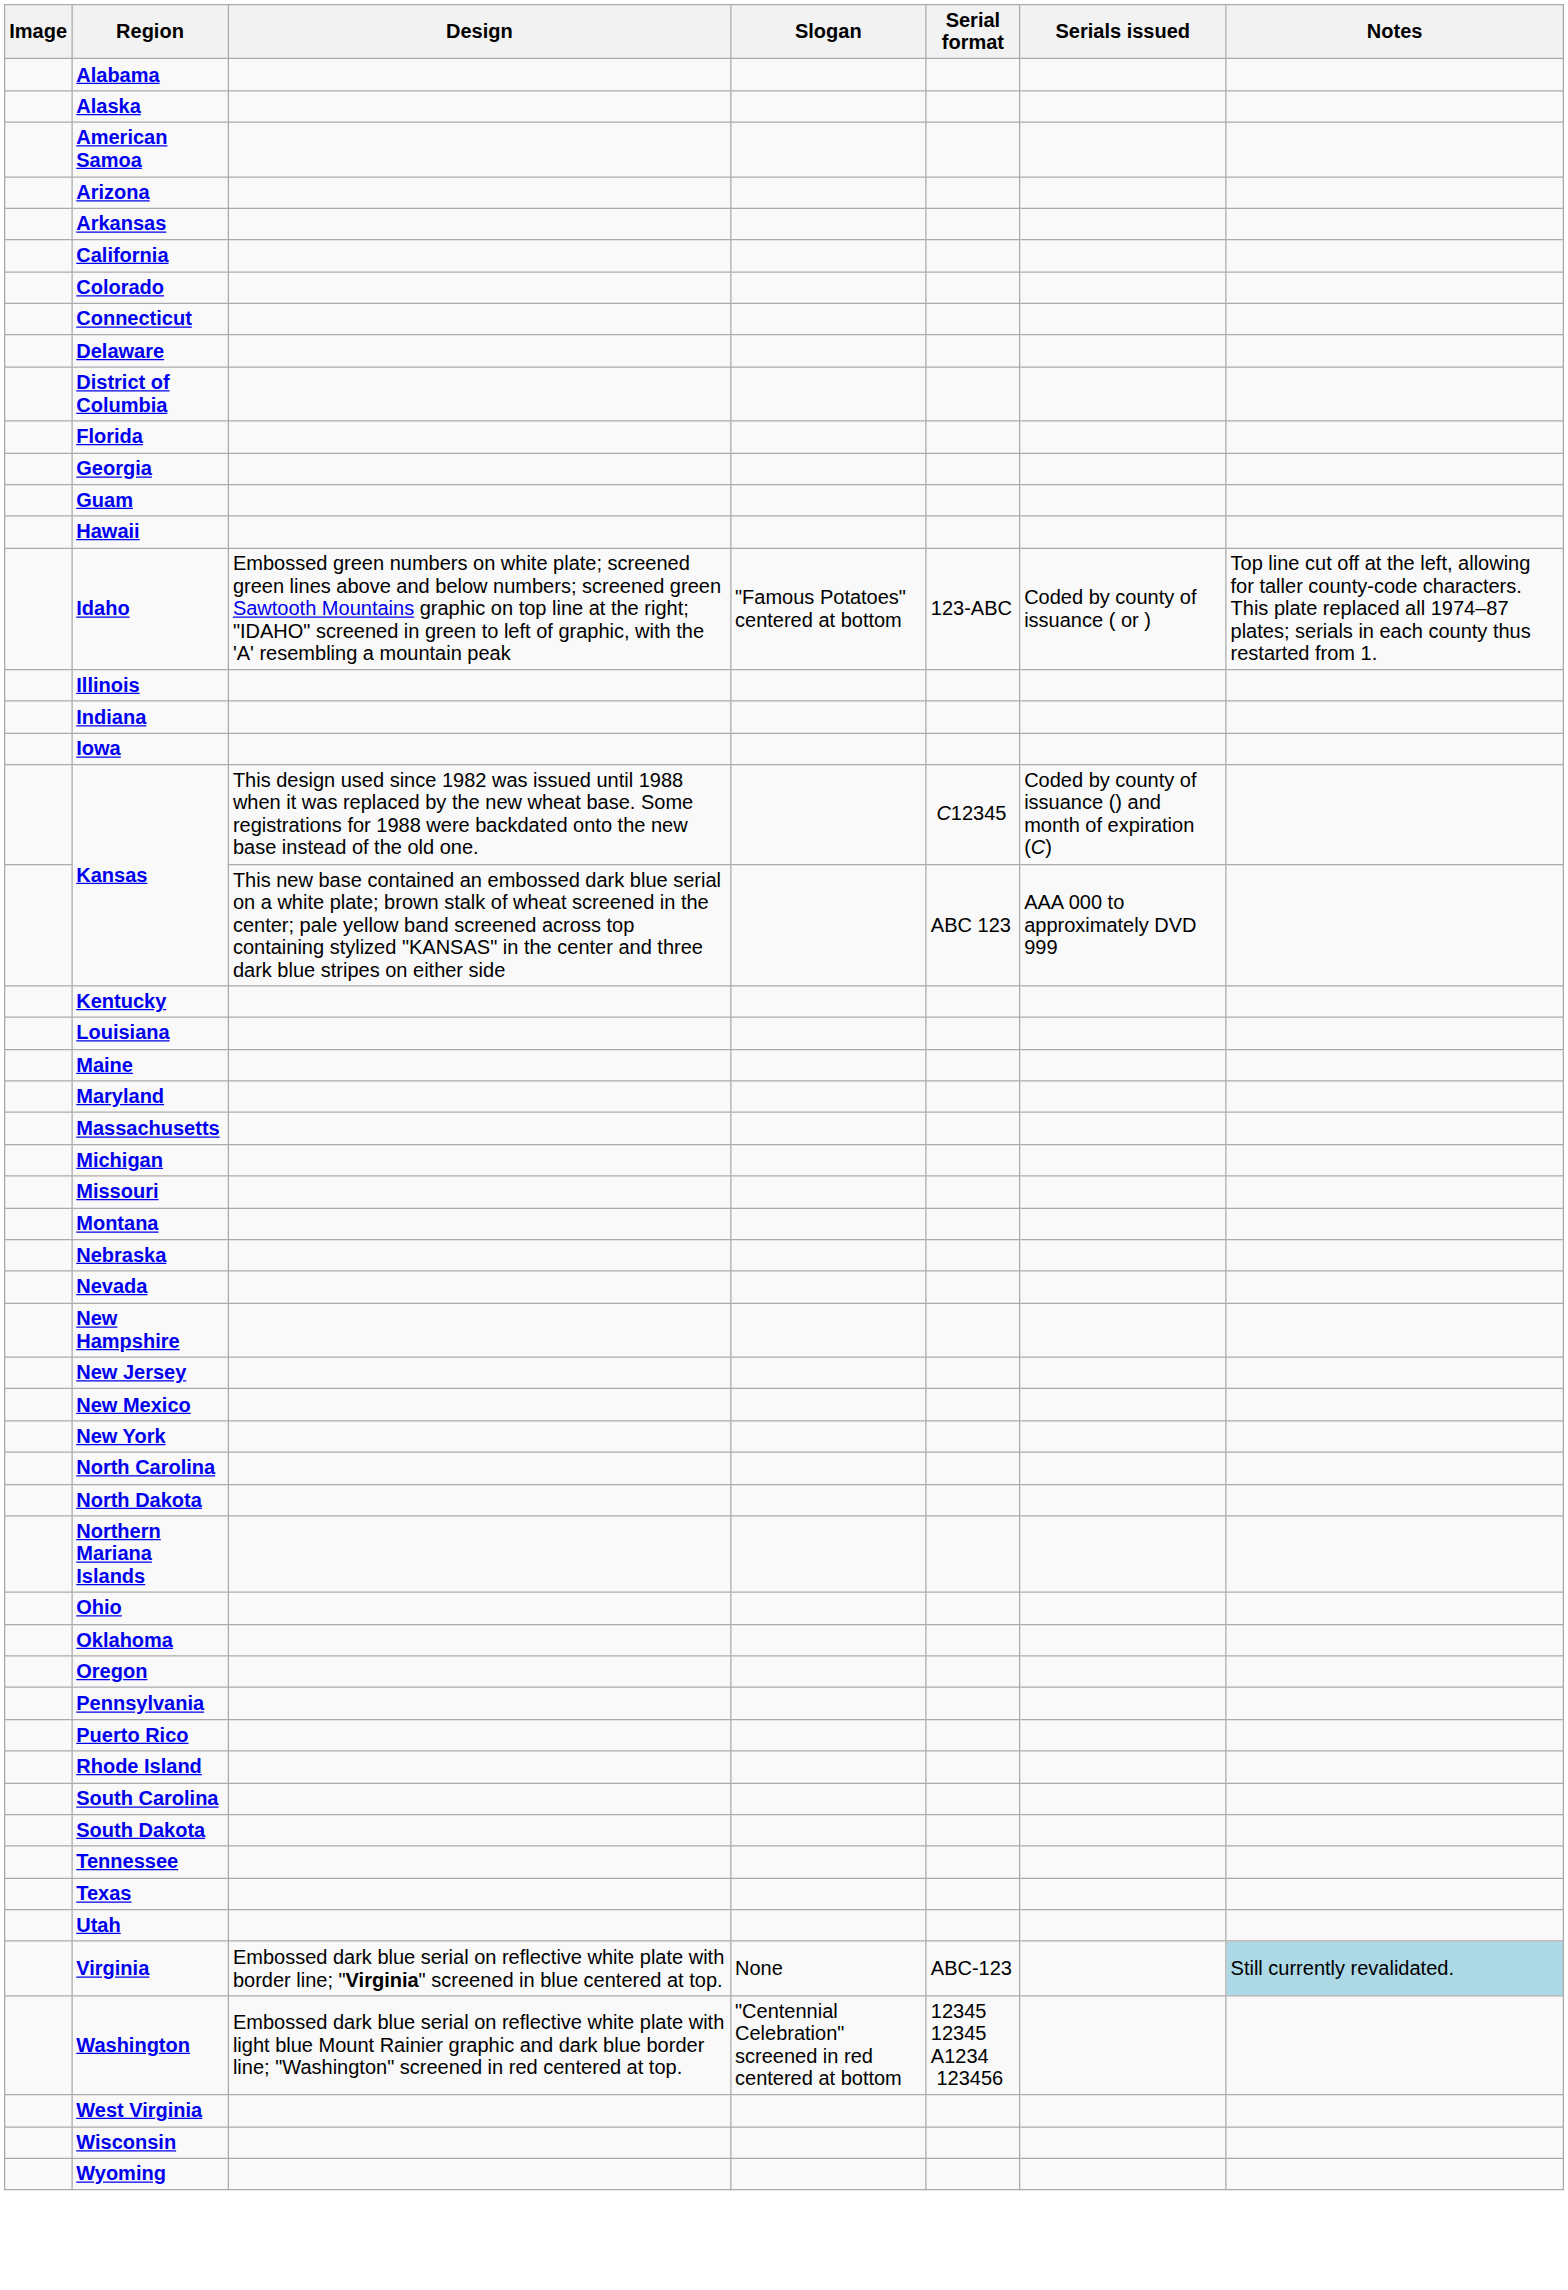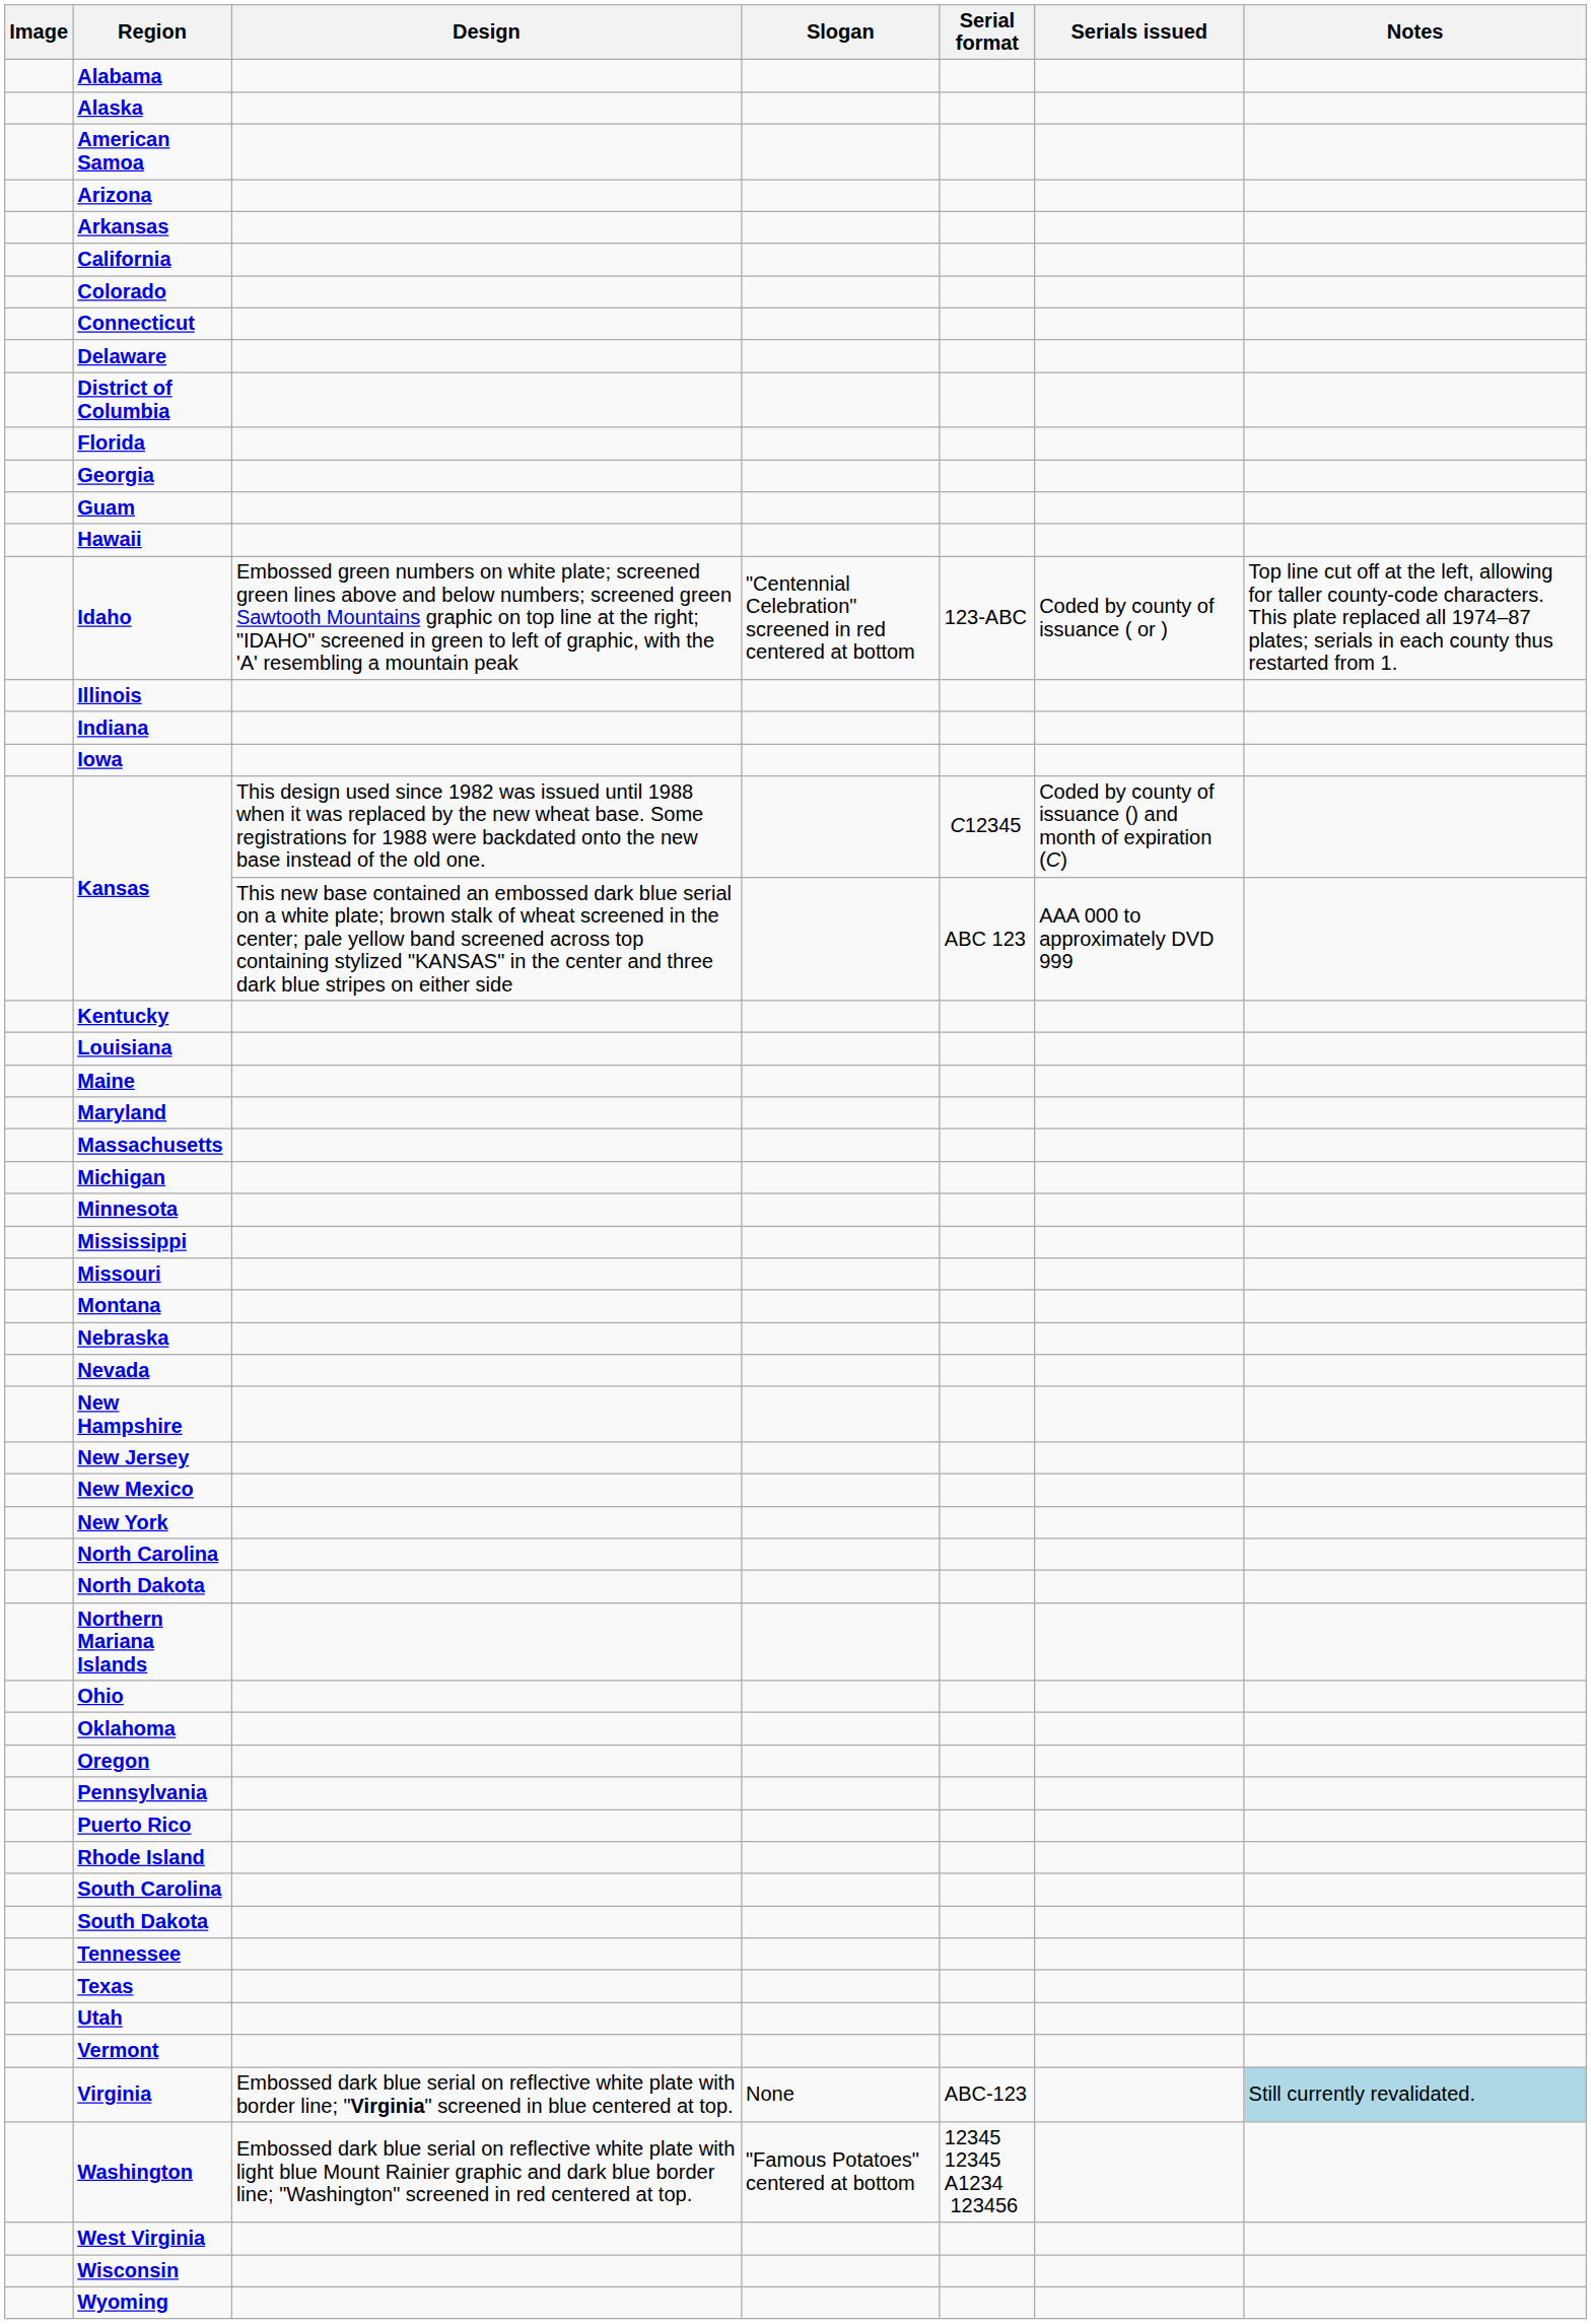 <table class="wikitable">
 <tr>
 <th>Image</th>
 <th>Region</th>
 <th>Design</th>
 <th>Slogan</th>
 <th>Serial format</th>
 <th>Serials issued</th>
 <th>Notes</th>
 </tr>
 <tr>
 <td></td>
 <td><strong><a href='#'>Alabama</a></strong></td>
 <td></td>
 <td></td>
 <td></td>
 <td></td>
 <td></td>
 </tr>
 <tr>
 <td></td>
 <td><strong><a href='#'>Alaska</a></strong></td>
 <td></td>
 <td></td>
 <td></td>
 <td></td>
 <td></td>
 </tr>
 <tr>
 <td></td>
 <td><strong><a href='#'>American Samoa</a></strong></td>
 <td></td>
 <td></td>
 <td></td>
 <td></td>
 <td></td>
 </tr>
 <tr>
 <td></td>
 <td><strong><a href='#'>Arizona</a></strong></td>
 <td></td>
 <td></td>
 <td></td>
 <td></td>
 <td></td>
 </tr>
 <tr>
 <td></td>
 <td><strong><a href='#'>Arkansas</a></strong></td>
 <td></td>
 <td></td>
 <td></td>
 <td></td>
 <td></td>
 </tr>
 <tr>
 <td></td>
 <td><strong><a href='#'>California</a></strong></td>
 <td></td>
 <td></td>
 <td></td>
 <td></td>
 <td></td>
 </tr>
 <tr>
 <td></td>
 <td><strong><a href='#'>Colorado</a></strong></td>
 <td></td>
 <td></td>
 <td></td>
 <td></td>
 <td></td>
 </tr>
 <tr>
 <td></td>
 <td><strong><a href='#'>Connecticut</a></strong></td>
 <td></td>
 <td></td>
 <td></td>
 <td></td>
 <td></td>
 </tr>
 <tr>
 <td></td>
 <td><strong><a href='#'>Delaware</a></strong></td>
 <td></td>
 <td></td>
 <td></td>
 <td></td>
 <td></td>
 </tr>
 <tr>
 <td></td>
 <td><strong><a href='#'>District of<br>Columbia</a></strong></td>
 <td></td>
 <td></td>
 <td></td>
 <td></td>
 <td></td>
 </tr>
 <tr>
 <td></td>
 <td><strong><a href='#'>Florida</a></strong></td>
 <td></td>
 <td></td>
 <td></td>
 <td></td>
 <td></td>
 </tr>
 <tr>
 <td></td>
 <td><strong><a href='#'>Georgia</a></strong></td>
 <td></td>
 <td></td>
 <td></td>
 <td></td>
 <td></td>
 </tr>
 <tr>
 <td></td>
 <td><strong><a href='#'>Guam</a></strong></td>
 <td></td>
 <td></td>
 <td></td>
 <td></td>
 <td></td>
 </tr>
 <tr>
 <td></td>
 <td><strong><a href='#'>Hawaii</a></strong></td>
 <td></td>
 <td></td>
 <td></td>
 <td></td>
 <td></td>
 </tr>
 <tr>
 <td></td>
 <td><strong><a href='#'>Idaho</a></strong></td>
 <td>Embossed green numbers on white plate; screened green lines above and below numbers; screened green <a href='#'>Sawtooth Mountains</a> graphic on top line at the right; "IDAHO" screened in green to left of graphic, with the 'A' resembling a mountain peak</td>
-<td>"Famous Potatoes" centered at bottom</td>
+<td>"Centennial Celebration" screened in red centered at bottom</td>
 <td>123-ABC</td>
 <td>Coded by county of issuance ( or )</td>
 <td>Top line cut off at the left, allowing for taller county-code characters. This plate replaced all 1974–87 plates; serials in each county thus restarted from 1.</td>
 </tr>
 <tr>
 <td></td>
 <td><strong><a href='#'>Illinois</a></strong></td>
 <td></td>
 <td></td>
 <td></td>
 <td></td>
 <td></td>
 </tr>
 <tr>
 <td></td>
 <td><strong><a href='#'>Indiana</a></strong></td>
 <td></td>
 <td></td>
 <td></td>
 <td></td>
 <td></td>
 </tr>
 <tr>
 <td></td>
 <td><strong><a href='#'>Iowa</a></strong></td>
 <td></td>
 <td></td>
 <td></td>
 <td></td>
 <td></td>
 </tr>
 <tr>
 <td></td>
 <td rowspan="2"><strong><a href='#'>Kansas</a></strong></td>
 <td>This design used since 1982 was issued until 1988 when it was replaced by the new wheat base. Some registrations for 1988 were backdated onto the new base instead of the old one.</td>
 <td></td>
 <td> <em>C</em>12345</td>
 <td>Coded by county of issuance () and month of expiration (<em>C</em>)</td>
 <td></td>
 </tr>
 <tr>
 <td></td>
 <td>This new base contained an embossed dark blue serial on a white plate; brown stalk of wheat screened in the center; pale yellow band screened across top containing stylized "KANSAS" in the center and three dark blue stripes on either side</td>
 <td></td>
 <td>ABC 123</td>
 <td>AAA 000 to approximately DVD 999</td>
 <td></td>
 </tr>
 <tr>
 <td></td>
 <td><strong><a href='#'>Kentucky</a></strong></td>
 <td></td>
 <td></td>
 <td></td>
 <td></td>
 <td></td>
 </tr>
 <tr>
 <td></td>
 <td><strong><a href='#'>Louisiana</a></strong></td>
 <td></td>
 <td></td>
 <td></td>
 <td></td>
 <td></td>
 </tr>
 <tr>
 <td></td>
 <td><strong><a href='#'>Maine</a></strong></td>
 <td></td>
 <td></td>
 <td></td>
 <td></td>
 <td></td>
 </tr>
 <tr>
 <td></td>
 <td><strong><a href='#'>Maryland</a></strong></td>
 <td></td>
 <td></td>
 <td></td>
 <td></td>
 <td></td>
 </tr>
 <tr>
 <td></td>
 <td><strong><a href='#'>Massachusetts</a></strong></td>
 <td></td>
 <td></td>
 <td></td>
 <td></td>
 <td></td>
 </tr>
 <tr>
 <td></td>
 <td><strong><a href='#'>Michigan</a></strong></td>
+<td></td>
+<td></td>
+<td></td>
+<td></td>
+<td></td>
+</tr>
+<tr>
+<td></td>
+<td><strong><a href='#'>Minnesota</a></strong></td>
+<td></td>
+<td></td>
+<td></td>
+<td></td>
+<td></td>
+</tr>
+<tr>
+<td></td>
+<td><strong><a href='#'>Mississippi</a></strong></td>
 <td></td>
 <td></td>
 <td></td>
 <td></td>
 <td></td>
 </tr>
 <tr>
 <td></td>
 <td><strong><a href='#'>Missouri</a></strong></td>
 <td></td>
 <td></td>
 <td></td>
 <td></td>
 <td></td>
 </tr>
 <tr>
 <td></td>
 <td><strong><a href='#'>Montana</a></strong></td>
 <td></td>
 <td></td>
 <td></td>
 <td></td>
 <td></td>
 </tr>
 <tr>
 <td></td>
 <td><strong><a href='#'>Nebraska</a></strong></td>
 <td></td>
 <td></td>
 <td></td>
 <td></td>
 <td></td>
 </tr>
 <tr>
 <td></td>
 <td><strong><a href='#'>Nevada</a></strong></td>
 <td></td>
 <td></td>
 <td></td>
 <td></td>
 <td></td>
 </tr>
 <tr>
 <td></td>
 <td><strong><a href='#'>New Hampshire</a></strong></td>
 <td></td>
 <td></td>
 <td></td>
 <td></td>
 <td></td>
 </tr>
 <tr>
 <td></td>
 <td><strong><a href='#'>New Jersey</a></strong></td>
 <td></td>
 <td></td>
 <td></td>
 <td></td>
 <td></td>
 </tr>
 <tr>
 <td></td>
 <td><strong><a href='#'>New Mexico</a></strong></td>
 <td></td>
 <td></td>
 <td></td>
 <td></td>
 <td></td>
 </tr>
 <tr>
 <td></td>
 <td><strong><a href='#'>New York</a></strong></td>
 <td></td>
 <td></td>
 <td></td>
 <td></td>
 <td></td>
 </tr>
 <tr>
 <td></td>
 <td><strong><a href='#'>North Carolina</a></strong></td>
 <td></td>
 <td></td>
 <td></td>
 <td></td>
 <td></td>
 </tr>
 <tr>
 <td></td>
 <td><strong><a href='#'>North Dakota</a></strong></td>
 <td></td>
 <td></td>
 <td></td>
 <td></td>
 <td></td>
 </tr>
 <tr>
 <td></td>
 <td><strong><a href='#'>Northern Mariana<br> Islands</a></strong></td>
 <td></td>
 <td></td>
 <td></td>
 <td></td>
 <td></td>
 </tr>
 <tr>
 <td></td>
 <td><strong><a href='#'>Ohio</a></strong></td>
 <td></td>
 <td></td>
 <td></td>
 <td></td>
 <td></td>
 </tr>
 <tr>
 <td></td>
 <td><strong><a href='#'>Oklahoma</a></strong></td>
 <td></td>
 <td></td>
 <td></td>
 <td></td>
 <td></td>
 </tr>
 <tr>
 <td></td>
 <td><strong><a href='#'>Oregon</a></strong></td>
 <td></td>
 <td></td>
 <td></td>
 <td></td>
 <td></td>
 </tr>
 <tr>
 <td></td>
 <td><strong><a href='#'>Pennsylvania</a></strong></td>
 <td></td>
 <td></td>
 <td></td>
 <td></td>
 <td></td>
 </tr>
 <tr>
 <td></td>
 <td><strong><a href='#'>Puerto Rico</a></strong></td>
 <td></td>
 <td></td>
 <td></td>
 <td></td>
 <td></td>
 </tr>
 <tr>
 <td></td>
 <td><strong><a href='#'>Rhode Island</a></strong></td>
 <td></td>
 <td></td>
 <td></td>
 <td></td>
 <td></td>
 </tr>
 <tr>
 <td></td>
 <td><strong><a href='#'>South Carolina</a></strong></td>
 <td></td>
 <td></td>
 <td></td>
 <td></td>
 <td></td>
 </tr>
 <tr>
 <td></td>
 <td><strong><a href='#'>South Dakota</a></strong></td>
 <td></td>
 <td></td>
 <td></td>
 <td></td>
 <td></td>
 </tr>
 <tr>
 <td></td>
 <td><strong><a href='#'>Tennessee</a></strong></td>
 <td></td>
 <td></td>
 <td></td>
 <td></td>
 <td></td>
 </tr>
 <tr>
 <td></td>
 <td><strong><a href='#'>Texas</a></strong></td>
 <td></td>
 <td></td>
 <td></td>
 <td></td>
 <td></td>
 </tr>
 <tr>
 <td></td>
 <td><strong><a href='#'>Utah</a></strong></td>
 <td></td>
 <td></td>
 <td></td>
 <td></td>
 <td></td>
 </tr>
 <tr>
 <td></td>
+<td><strong><a href='#'>Vermont</a></strong></td>
+<td></td>
+<td></td>
+<td></td>
+<td></td>
+<td></td>
+</tr>
+<tr>
+<td></td>
 <td><strong><a href='#'>Virginia</a></strong></td>
 <td>Embossed dark blue serial on reflective white plate with border line; "<span><strong>Virginia</strong></span>" screened in blue centered at top.</td>
 <td>None</td>
 <td>ABC-123</td>
 <td></td>
 <td style="background: lightblue;">Still currently revalidated.</td>
 </tr>
 <tr>
 <td></td>
 <td><strong><a href='#'>Washington</a></strong></td>
 <td>Embossed dark blue serial on reflective white plate with light blue Mount Rainier graphic and dark blue border line; "Washington" screened in red centered at top.</td>
-<td>"Centennial Celebration" screened in red centered at bottom</td>
+<td>"Famous Potatoes" centered at bottom</td>
 <td> 12345<br> 12345<br> A1234<br> 123456</td>
 <td></td>
 <td></td>
 </tr>
 <tr>
 <td></td>
 <td><strong><a href='#'>West Virginia</a></strong></td>
 <td></td>
 <td></td>
 <td></td>
 <td></td>
 <td></td>
 </tr>
 <tr>
 <td></td>
 <td><strong><a href='#'>Wisconsin</a></strong></td>
 <td></td>
 <td></td>
 <td></td>
 <td></td>
 <td></td>
 </tr>
 <tr>
 <td></td>
 <td><strong><a href='#'>Wyoming</a></strong></td>
 <td></td>
 <td></td>
 <td></td>
 <td></td>
 <td></td>
 </tr>
 </table>
